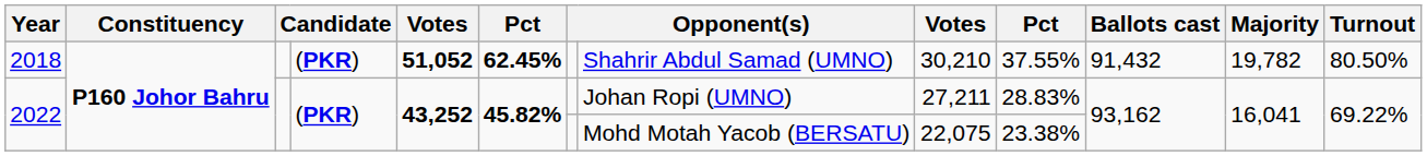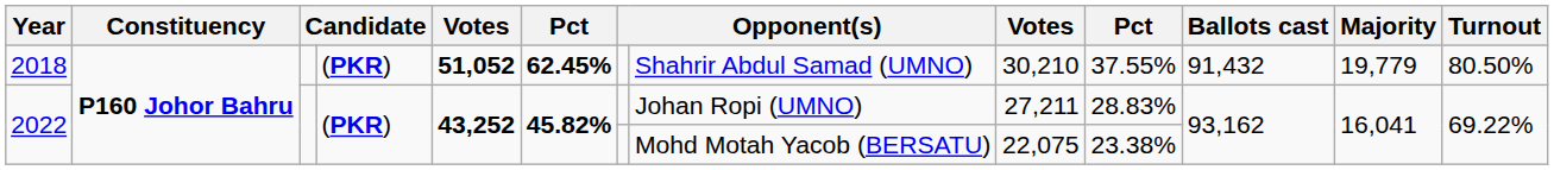 <table class="wikitable" style="margin:0.5em ; font-size:95%">
 <tr>
 <th>Year</th>
 <th>Constituency</th>
 <th colspan=2>Candidate</th>
 <th>Votes</th>
 <th>Pct</th>
 <th colspan=2>Opponent(s)</th>
 <th>Votes</th>
 <th>Pct</th>
 <th>Ballots cast</th>
 <th>Majority</th>
 <th>Turnout</th>
 </tr>
 <tr>
 <td><a href='#'>2018</a></td>
 <td rowspan=3><strong>P160 <a href='#'>Johor Bahru</a></strong></td>
 <td></td>
 <td> (<a href='#'><strong>PKR</strong></a>)</td>
 <td align="right"><strong>51,052</strong></td>
 <td><strong>62.45%</strong></td>
 <td></td>
 <td><a href='#'>Shahrir Abdul Samad</a> (<a href='#'>UMNO</a>)</td>
 <td align="right">30,210</td>
 <td>37.55%</td>
 <td>91,432</td>
-<td>19,782</td>
+<td>19,779</td>
 <td>80.50%</td>
 </tr>
 <tr>
 <td rowspan=2><a href='#'>2022</a></td>
 <td rowspan=2 ></td>
 <td rowspan=2> (<a href='#'><strong>PKR</strong></a>)</td>
 <td rowspan=2 align="right"><strong>43,252</strong></td>
 <td rowspan=2><strong>45.82%</strong></td>
 <td></td>
 <td>Johan Ropi (<a href='#'>UMNO</a>)</td>
 <td align="right">27,211</td>
 <td>28.83%</td>
 <td rowspan=2>93,162</td>
 <td rowspan="2">16,041</td>
 <td rowspan="2">69.22%</td>
 </tr>
 <tr>
 <td bgcolor=></td>
 <td>Mohd Motah Yacob (<a href='#'>BERSATU</a>)</td>
 <td align="right">22,075</td>
 <td>23.38%</td>
 </tr>
 </table>
